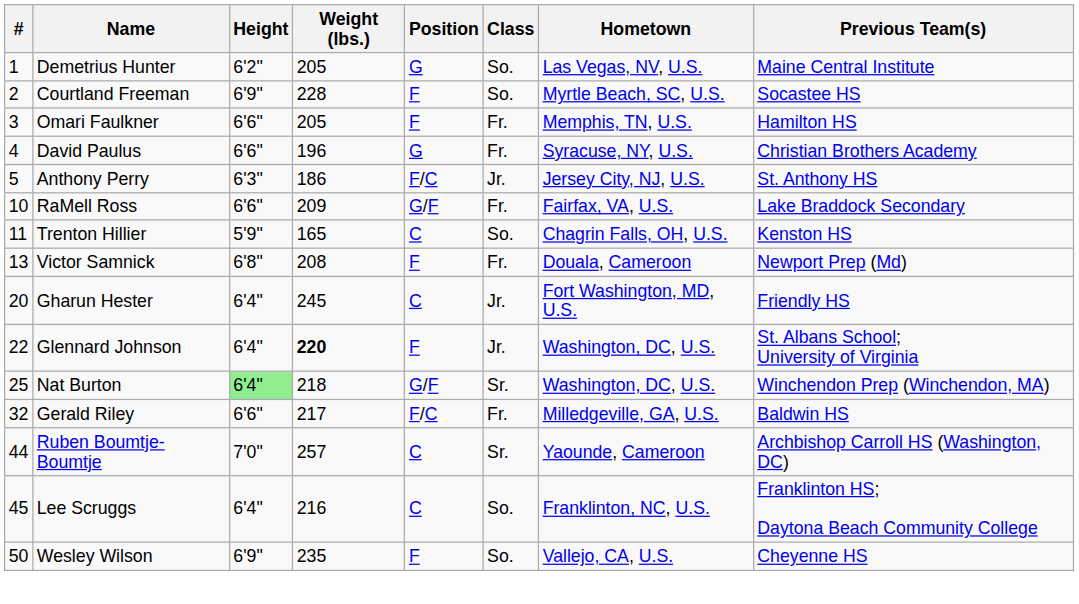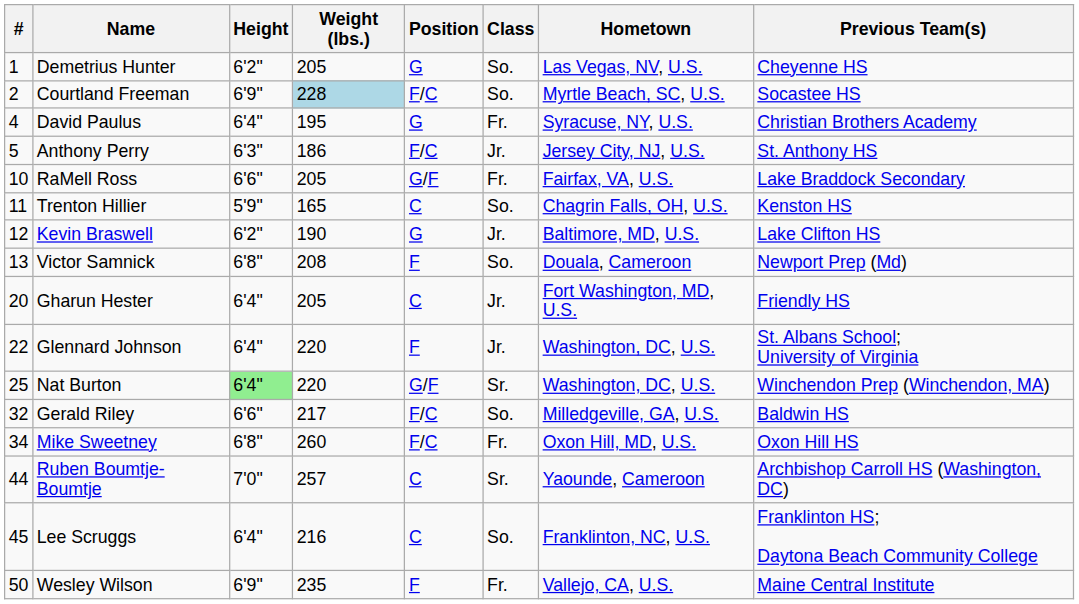 <table class="wikitable" style="font-size: 90%">
 <tr>
 <th>#</th>
 <th>Name</th>
 <th>Height</th>
 <th>Weight (lbs.)</th>
 <th>Position</th>
 <th>Class</th>
 <th>Hometown</th>
 <th>Previous Team(s)</th>
 </tr>
 <tr>
 <td>1</td>
 <td>Demetrius Hunter</td>
 <td>6'2"</td>
 <td>205</td>
 <td><a href='#'>G</a></td>
 <td>So.</td>
 <td><a href='#'>Las Vegas, NV</a>, <a href='#'>U.S.</a></td>
-<td><a href='#'>Maine Central Institute</a></td>
+<td><a href='#'>Cheyenne HS</a></td>
 </tr>
 <tr>
 <td>2</td>
 <td>Courtland Freeman</td>
 <td>6'9"</td>
-<td>228</td>
-<td><a href='#'>F</a></td>
+<td style="background: lightblue;">228</td>
+<td><a href='#'>F</a>/<a href='#'>C</a></td>
 <td>So.</td>
 <td><a href='#'>Myrtle Beach, SC</a>, <a href='#'>U.S.</a></td>
 <td><a href='#'>Socastee HS</a></td>
 </tr>
 <tr>
-<td>3</td>
-<td>Omari Faulkner</td>
-<td>6'6"</td>
-<td>205</td>
-<td><a href='#'>F</a></td>
-<td>Fr.</td>
-<td><a href='#'>Memphis, TN</a>, <a href='#'>U.S.</a></td>
-<td><a href='#'>Hamilton HS</a></td>
-</tr>
-<tr>
 <td>4</td>
 <td>David Paulus</td>
-<td>6'6"</td>
-<td>196</td>
+<td>6'4"</td>
+<td>195</td>
 <td><a href='#'>G</a></td>
 <td>Fr.</td>
 <td><a href='#'>Syracuse, NY</a>, <a href='#'>U.S.</a></td>
 <td><a href='#'>Christian Brothers Academy</a></td>
 </tr>
 <tr>
 <td>5</td>
 <td>Anthony Perry</td>
 <td>6'3"</td>
 <td>186</td>
 <td><a href='#'>F</a>/<a href='#'>C</a></td>
 <td>Jr.</td>
 <td><a href='#'>Jersey City, NJ</a>, <a href='#'>U.S.</a></td>
 <td><a href='#'>St. Anthony HS</a></td>
 </tr>
 <tr>
 <td>10</td>
 <td>RaMell Ross</td>
 <td>6'6"</td>
-<td>209</td>
+<td>205</td>
 <td><a href='#'>G</a>/<a href='#'>F</a></td>
 <td>Fr.</td>
 <td><a href='#'>Fairfax, VA</a>, <a href='#'>U.S.</a></td>
 <td><a href='#'>Lake Braddock Secondary</a></td>
 </tr>
 <tr>
 <td>11</td>
 <td>Trenton Hillier</td>
 <td>5'9"</td>
 <td>165</td>
 <td><a href='#'>C</a></td>
 <td>So.</td>
 <td><a href='#'>Chagrin Falls, OH</a>, <a href='#'>U.S.</a></td>
 <td><a href='#'>Kenston HS</a></td>
 </tr>
 <tr>
+<td>12</td>
+<td><a href='#'>Kevin Braswell</a></td>
+<td>6'2"</td>
+<td>190</td>
+<td><a href='#'>G</a></td>
+<td>Jr.</td>
+<td><a href='#'>Baltimore, MD</a>, <a href='#'>U.S.</a></td>
+<td><a href='#'>Lake Clifton HS</a></td>
+</tr>
+<tr>
 <td>13</td>
 <td>Victor Samnick</td>
 <td>6'8"</td>
 <td>208</td>
 <td><a href='#'>F</a></td>
-<td>Fr.</td>
+<td>So.</td>
 <td><a href='#'>Douala</a>, <a href='#'>Cameroon</a></td>
 <td><a href='#'>Newport Prep</a> (<a href='#'>Md</a>)</td>
 </tr>
 <tr>
 <td>20</td>
 <td>Gharun Hester</td>
 <td>6'4"</td>
-<td>245</td>
+<td>205</td>
 <td><a href='#'>C</a></td>
 <td>Jr.</td>
 <td><a href='#'>Fort Washington, MD</a>, <a href='#'>U.S.</a></td>
 <td><a href='#'>Friendly HS</a></td>
 </tr>
 <tr>
 <td>22</td>
 <td>Glennard Johnson</td>
 <td>6'4"</td>
-<td><strong>220</strong></td>
+<td>220</td>
 <td><a href='#'>F</a></td>
 <td>Jr.</td>
 <td><a href='#'>Washington, DC</a>, <a href='#'>U.S.</a></td>
 <td><a href='#'>St. Albans School</a>;<br><a href='#'>University of Virginia</a></td>
 </tr>
 <tr>
 <td>25</td>
 <td>Nat Burton</td>
 <td style="background: lightgreen;">6'4"</td>
-<td>218</td>
+<td>220</td>
 <td><a href='#'>G</a>/<a href='#'>F</a></td>
 <td>Sr.</td>
 <td><a href='#'>Washington, DC</a>, <a href='#'>U.S.</a></td>
 <td><a href='#'>Winchendon Prep</a> (<a href='#'>Winchendon, MA</a>)</td>
 </tr>
 <tr>
 <td>32</td>
 <td>Gerald Riley</td>
 <td>6'6"</td>
 <td>217</td>
 <td><a href='#'>F</a>/<a href='#'>C</a></td>
-<td>Fr.</td>
+<td>So.</td>
 <td><a href='#'>Milledgeville, GA</a>, <a href='#'>U.S.</a></td>
 <td><a href='#'>Baldwin HS</a></td>
+</tr>
+<tr>
+<td>34</td>
+<td><a href='#'>Mike Sweetney</a></td>
+<td>6'8"</td>
+<td>260</td>
+<td><a href='#'>F</a>/<a href='#'>C</a></td>
+<td>Fr.</td>
+<td><a href='#'>Oxon Hill, MD</a>, <a href='#'>U.S.</a></td>
+<td><a href='#'>Oxon Hill HS</a></td>
 </tr>
 <tr>
 <td>44</td>
 <td><a href='#'>Ruben Boumtje-Boumtje</a></td>
 <td>7'0"</td>
 <td>257</td>
 <td><a href='#'>C</a></td>
 <td>Sr.</td>
 <td><a href='#'>Yaounde</a>, <a href='#'>Cameroon</a></td>
 <td><a href='#'>Archbishop Carroll HS</a> (<a href='#'>Washington, DC</a>)</td>
 </tr>
 <tr>
 <td>45</td>
 <td>Lee Scruggs</td>
 <td>6'4"</td>
 <td>216</td>
 <td><a href='#'>C</a></td>
 <td>So.</td>
 <td><a href='#'>Franklinton, NC</a>, <a href='#'>U.S.</a></td>
 <td><a href='#'>Franklinton HS</a>;<br><br><a href='#'>Daytona Beach Community College</a></td>
 </tr>
 <tr>
 <td>50</td>
 <td>Wesley Wilson</td>
 <td>6'9"</td>
 <td>235</td>
 <td><a href='#'>F</a></td>
-<td>So.</td>
+<td>Fr.</td>
 <td><a href='#'>Vallejo, CA</a>, <a href='#'>U.S.</a></td>
-<td><a href='#'>Cheyenne HS</a></td>
+<td><a href='#'>Maine Central Institute</a></td>
 </tr>
 </table>
